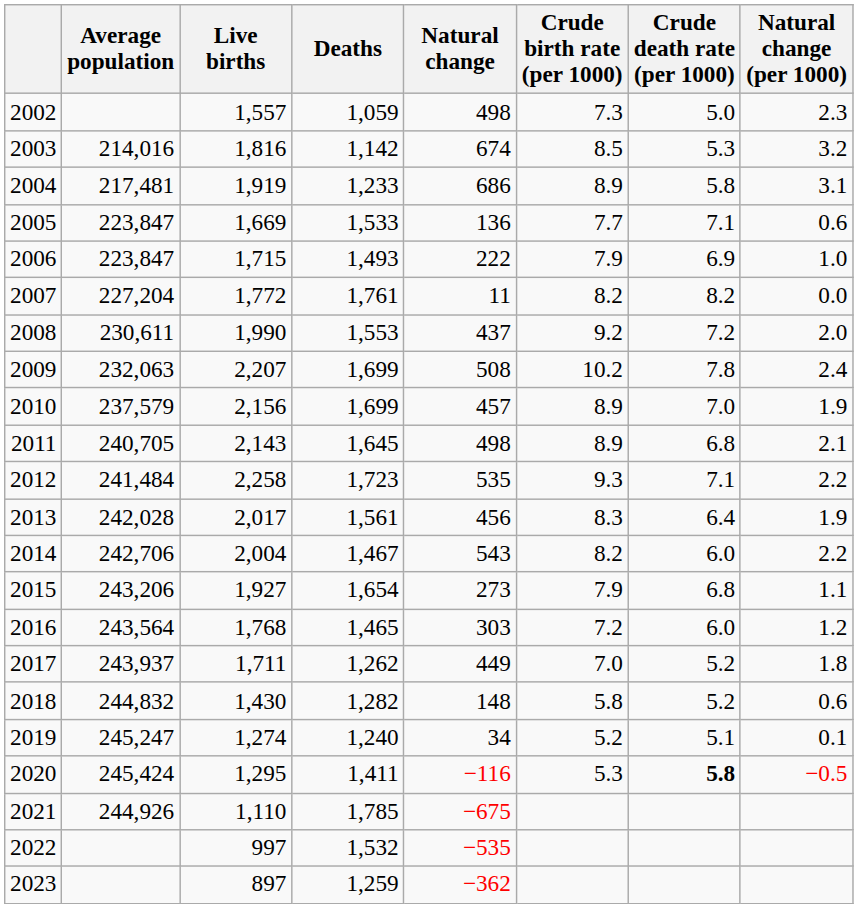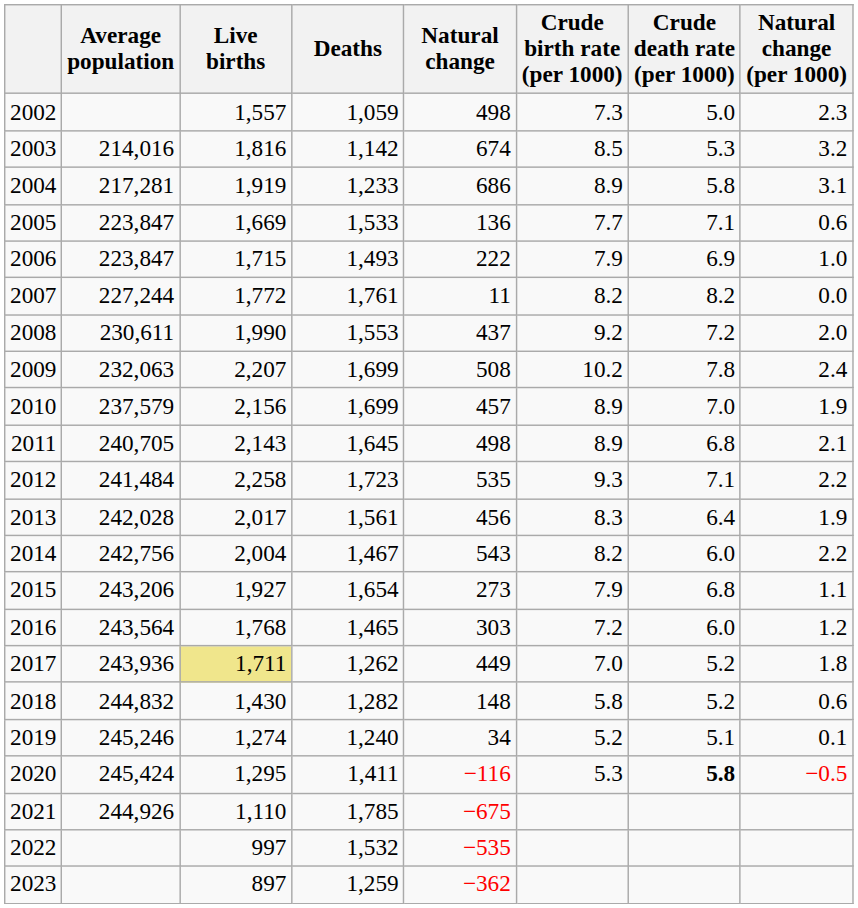 <table class="wikitable" style="text-align: right;">
 <tr>
 <th></th>
 <th width="70pt">Average population</th>
 <th width="70pt">Live births</th>
 <th width="70pt">Deaths</th>
 <th width="70pt">Natural change</th>
 <th width="70pt">Crude birth rate (per 1000)</th>
 <th width="70pt">Crude death rate (per 1000)</th>
 <th width="70pt">Natural change (per 1000)</th>
 </tr>
 <tr>
 <td>2002</td>
 <td></td>
 <td>1,557</td>
 <td>1,059</td>
 <td>498</td>
 <td>7.3</td>
 <td>5.0</td>
 <td>2.3</td>
 </tr>
 <tr>
 <td>2003</td>
 <td>214,016</td>
 <td>1,816</td>
 <td>1,142</td>
 <td>674</td>
 <td>8.5</td>
 <td>5.3</td>
 <td>3.2</td>
 </tr>
 <tr>
 <td>2004</td>
-<td>217,481</td>
+<td>217,281</td>
 <td>1,919</td>
 <td>1,233</td>
 <td>686</td>
 <td>8.9</td>
 <td>5.8</td>
 <td>3.1</td>
 </tr>
 <tr>
 <td>2005</td>
 <td>223,847</td>
 <td>1,669</td>
 <td>1,533</td>
 <td>136</td>
 <td>7.7</td>
 <td>7.1</td>
 <td>0.6</td>
 </tr>
 <tr>
 <td>2006</td>
 <td>223,847</td>
 <td>1,715</td>
 <td>1,493</td>
 <td>222</td>
 <td>7.9</td>
 <td>6.9</td>
 <td>1.0</td>
 </tr>
 <tr>
 <td>2007</td>
-<td>227,204</td>
+<td>227,244</td>
 <td>1,772</td>
 <td>1,761</td>
 <td>11</td>
 <td>8.2</td>
 <td>8.2</td>
 <td>0.0</td>
 </tr>
 <tr>
 <td>2008</td>
 <td>230,611</td>
 <td>1,990</td>
 <td>1,553</td>
 <td>437</td>
 <td>9.2</td>
 <td>7.2</td>
 <td>2.0</td>
 </tr>
 <tr>
 <td>2009</td>
 <td>232,063</td>
 <td>2,207</td>
 <td>1,699</td>
 <td>508</td>
 <td>10.2</td>
 <td>7.8</td>
 <td>2.4</td>
 </tr>
 <tr>
 <td>2010</td>
 <td>237,579</td>
 <td>2,156</td>
 <td>1,699</td>
 <td>457</td>
 <td>8.9</td>
 <td>7.0</td>
 <td>1.9</td>
 </tr>
 <tr>
 <td>2011</td>
 <td>240,705</td>
 <td>2,143</td>
 <td>1,645</td>
 <td>498</td>
 <td>8.9</td>
 <td>6.8</td>
 <td>2.1</td>
 </tr>
 <tr>
 <td>2012</td>
 <td>241,484</td>
 <td>2,258</td>
 <td>1,723</td>
 <td>535</td>
 <td>9.3</td>
 <td>7.1</td>
 <td>2.2</td>
 </tr>
 <tr>
 <td>2013</td>
 <td>242,028</td>
 <td>2,017</td>
 <td>1,561</td>
 <td>456</td>
 <td>8.3</td>
 <td>6.4</td>
 <td>1.9</td>
 </tr>
 <tr>
 <td>2014</td>
-<td>242,706</td>
+<td>242,756</td>
 <td>2,004</td>
 <td>1,467</td>
 <td>543</td>
 <td>8.2</td>
 <td>6.0</td>
 <td>2.2</td>
 </tr>
 <tr>
 <td>2015</td>
 <td>243,206</td>
 <td>1,927</td>
 <td>1,654</td>
 <td>273</td>
 <td>7.9</td>
 <td>6.8</td>
 <td>1.1</td>
 </tr>
 <tr>
 <td>2016</td>
 <td>243,564</td>
 <td>1,768</td>
 <td>1,465</td>
 <td>303</td>
 <td>7.2</td>
 <td>6.0</td>
 <td>1.2</td>
 </tr>
 <tr>
 <td>2017</td>
-<td>243,937</td>
-<td>1,711</td>
+<td>243,936</td>
+<td style="background: khaki;">1,711</td>
 <td>1,262</td>
 <td>449</td>
 <td>7.0</td>
 <td>5.2</td>
 <td>1.8</td>
 </tr>
 <tr>
 <td>2018</td>
 <td>244,832</td>
 <td>1,430</td>
 <td>1,282</td>
 <td>148</td>
 <td>5.8</td>
 <td>5.2</td>
 <td>0.6</td>
 </tr>
 <tr>
 <td>2019</td>
-<td>245,247</td>
+<td>245,246</td>
 <td>1,274</td>
 <td>1,240</td>
 <td>34</td>
 <td>5.2</td>
 <td>5.1</td>
 <td>0.1</td>
 </tr>
 <tr>
 <td>2020</td>
 <td>245,424</td>
 <td>1,295</td>
 <td>1,411</td>
 <td style="color:red;">−116</td>
 <td>5.3</td>
 <td><strong>5.8</strong></td>
 <td style="color:red;">−0.5</td>
 </tr>
 <tr>
 <td>2021</td>
 <td>244,926</td>
 <td>1,110</td>
 <td>1,785</td>
 <td style="color:red;">−675</td>
 <td></td>
 <td></td>
 <td></td>
 </tr>
 <tr>
 <td>2022</td>
 <td></td>
 <td>997</td>
 <td>1,532</td>
 <td style="color:red;">−535</td>
 <td></td>
 <td></td>
 <td></td>
 </tr>
 <tr>
 <td>2023</td>
 <td></td>
 <td>897</td>
 <td>1,259</td>
 <td style="color:red;">−362</td>
 <td></td>
 <td></td>
 </tr>
 </table>
